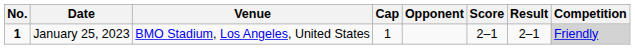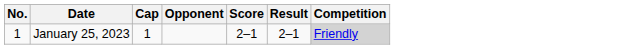 <table class="wikitable sortable">
 <tr>
 <th scope="col">No.</th>
 <th scope="col">Date</th>
-<th scope="col">Venue</th>
 <th scope="col">Cap</th>
 <th scope="col">Opponent</th>
 <th scope="col">Score</th>
 <th scope="col">Result</th>
 <th scope="col">Competition</th>
 </tr>
 <tr>
-<td align="center"><strong>1</strong></td>
+<td align="center">1</td>
 <td>January 25, 2023</td>
-<td><a href='#'>BMO Stadium</a>, <a href='#'>Los Angeles</a>, United States</td>
 <td align="center">1</td>
 <td></td>
 <td align="center">2–1</td>
 <td align="center">2–1</td>
 <td style="background: lightgrey;"><a href='#'>Friendly</a></td>
 </tr>
 </table>
